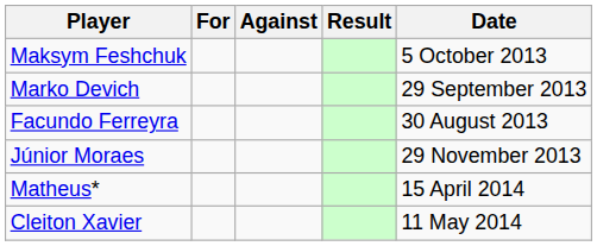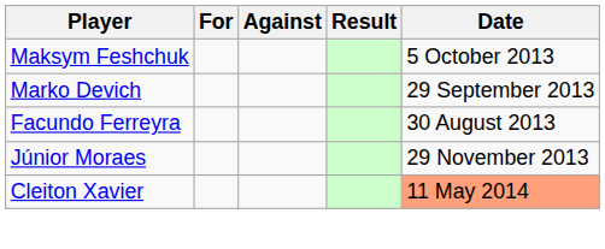 <table class="wikitable sortable">
 <tr>
 <th>Player</th>
 <th>For</th>
 <th>Against</th>
 <th>Result</th>
 <th>Date</th>
 </tr>
 <tr>
 <td> <a href='#'>Maksym Feshchuk</a></td>
 <td></td>
 <td></td>
 <td style="background:#cfc;"></td>
 <td>5 October 2013</td>
 </tr>
 <tr>
 <td> <a href='#'>Marko Devich</a></td>
 <td></td>
 <td></td>
 <td style="background:#cfc;"></td>
 <td>29 September 2013</td>
 </tr>
 <tr>
 <td> <a href='#'>Facundo Ferreyra</a></td>
 <td></td>
 <td></td>
 <td style="background:#cfc;"></td>
 <td>30 August 2013</td>
 </tr>
 <tr>
 <td> <a href='#'>Júnior Moraes</a></td>
 <td></td>
 <td></td>
 <td style="background:#cfc;"></td>
 <td>29 November 2013</td>
 </tr>
 <tr>
-<td> <a href='#'>Matheus</a>*</td>
-<td></td>
-<td></td>
-<td style="background:#cfc;"></td>
-<td>15 April 2014</td>
-</tr>
-<tr>
 <td> <a href='#'>Cleiton Xavier</a></td>
 <td></td>
 <td></td>
 <td style="background:#cfc;"></td>
-<td>11 May 2014</td>
+<td style="background: lightsalmon;">11 May 2014</td>
 </tr>
 </table>
